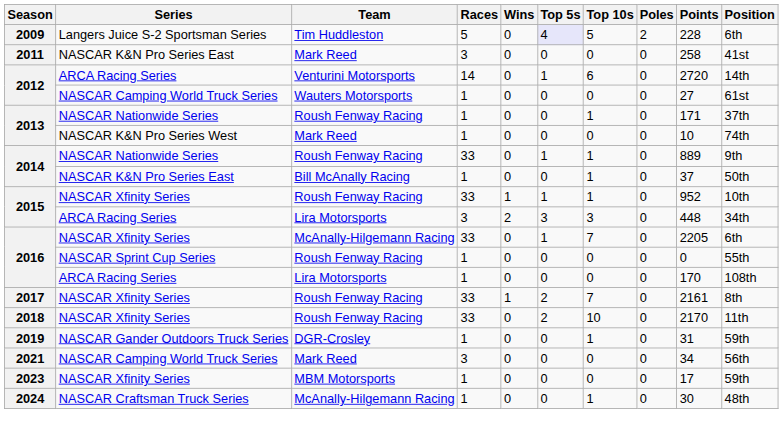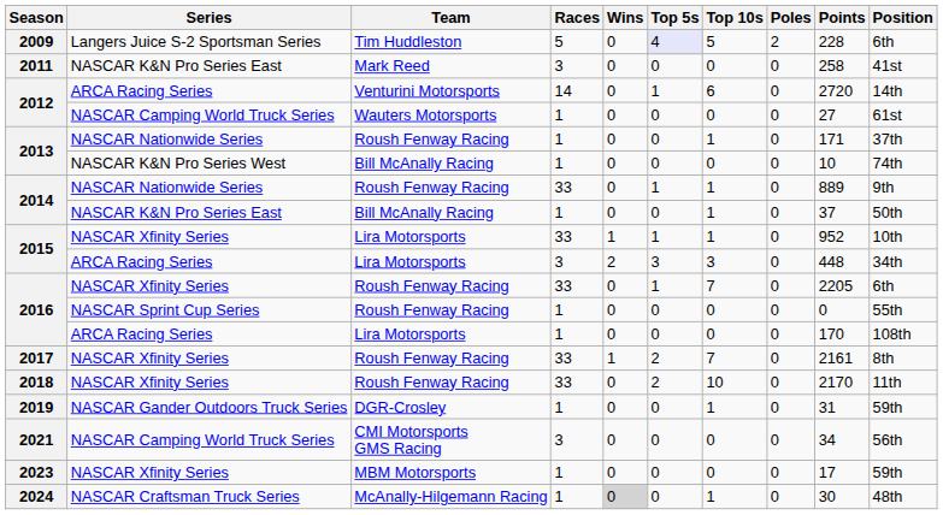 <table class="wikitable" style="font-size: 95%;">
 <tr>
 <th>Season</th>
 <th>Series</th>
 <th>Team</th>
 <th>Races</th>
 <th>Wins</th>
 <th>Top 5s</th>
 <th>Top 10s</th>
 <th>Poles</th>
 <th>Points</th>
 <th>Position</th>
 </tr>
 <tr>
 <th>2009</th>
 <td>Langers Juice S-2 Sportsman Series</td>
 <td><a href='#'>Tim Huddleston</a></td>
 <td>5</td>
 <td>0</td>
 <td style="background: lavender;">4</td>
 <td>5</td>
 <td>2</td>
 <td>228</td>
 <td>6th</td>
 </tr>
 <tr>
 <th>2011</th>
 <td>NASCAR K&N Pro Series East</td>
 <td><a href='#'>Mark Reed</a></td>
 <td>3</td>
 <td>0</td>
 <td>0</td>
 <td>0</td>
 <td>0</td>
 <td>258</td>
 <td>41st</td>
 </tr>
 <tr>
 <th rowspan=2>2012</th>
 <td><a href='#'>ARCA Racing Series</a></td>
 <td><a href='#'>Venturini Motorsports</a></td>
 <td>14</td>
 <td>0</td>
 <td>1</td>
 <td>6</td>
 <td>0</td>
 <td>2720</td>
 <td>14th</td>
 </tr>
 <tr>
 <td><a href='#'>NASCAR Camping World Truck Series</a></td>
 <td><a href='#'>Wauters Motorsports</a></td>
 <td>1</td>
 <td>0</td>
 <td>0</td>
 <td>0</td>
 <td>0</td>
 <td>27</td>
 <td>61st</td>
 </tr>
 <tr>
 <th rowspan=2>2013</th>
 <td><a href='#'>NASCAR Nationwide Series</a></td>
 <td><a href='#'>Roush Fenway Racing</a></td>
 <td>1</td>
 <td>0</td>
 <td>0</td>
 <td>1</td>
 <td>0</td>
 <td>171</td>
 <td>37th</td>
 </tr>
 <tr>
 <td>NASCAR K&N Pro Series West</td>
-<td><a href='#'>Mark Reed</a></td>
+<td><a href='#'>Bill McAnally Racing</a></td>
 <td>1</td>
 <td>0</td>
 <td>0</td>
 <td>0</td>
 <td>0</td>
 <td>10</td>
 <td>74th</td>
 </tr>
 <tr>
 <th rowspan=2>2014</th>
 <td><a href='#'>NASCAR Nationwide Series</a></td>
 <td><a href='#'>Roush Fenway Racing</a></td>
 <td>33</td>
 <td>0</td>
 <td>1</td>
 <td>1</td>
 <td>0</td>
 <td>889</td>
 <td>9th</td>
 </tr>
 <tr>
 <td><a href='#'>NASCAR K&N Pro Series East</a></td>
 <td><a href='#'>Bill McAnally Racing</a></td>
 <td>1</td>
 <td>0</td>
 <td>0</td>
 <td>1</td>
 <td>0</td>
 <td>37</td>
 <td>50th</td>
 </tr>
 <tr>
 <th rowspan=2>2015</th>
 <td><a href='#'>NASCAR Xfinity Series</a></td>
-<td><a href='#'>Roush Fenway Racing</a></td>
+<td><a href='#'>Lira Motorsports</a></td>
 <td>33</td>
 <td>1</td>
 <td>1</td>
 <td>1</td>
 <td>0</td>
 <td>952</td>
 <td>10th</td>
 </tr>
 <tr>
 <td><a href='#'>ARCA Racing Series</a></td>
 <td><a href='#'>Lira Motorsports</a></td>
 <td>3</td>
 <td>2</td>
 <td>3</td>
 <td>3</td>
 <td>0</td>
 <td>448</td>
 <td>34th</td>
 </tr>
 <tr>
 <th rowspan=3>2016</th>
 <td><a href='#'>NASCAR Xfinity Series</a></td>
-<td><a href='#'>McAnally-Hilgemann Racing</a></td>
+<td><a href='#'>Roush Fenway Racing</a></td>
 <td>33</td>
 <td>0</td>
 <td>1</td>
 <td>7</td>
 <td>0</td>
 <td>2205</td>
 <td>6th</td>
 </tr>
 <tr>
 <td><a href='#'>NASCAR Sprint Cup Series</a></td>
 <td><a href='#'>Roush Fenway Racing</a></td>
 <td>1</td>
 <td>0</td>
 <td>0</td>
 <td>0</td>
 <td>0</td>
 <td>0</td>
 <td>55th</td>
 </tr>
 <tr>
 <td><a href='#'>ARCA Racing Series</a></td>
 <td><a href='#'>Lira Motorsports</a></td>
 <td>1</td>
 <td>0</td>
 <td>0</td>
 <td>0</td>
 <td>0</td>
 <td>170</td>
 <td>108th</td>
 </tr>
 <tr>
 <th>2017</th>
 <td><a href='#'>NASCAR Xfinity Series</a></td>
 <td><a href='#'>Roush Fenway Racing</a></td>
 <td>33</td>
 <td>1</td>
 <td>2</td>
 <td>7</td>
 <td>0</td>
 <td>2161</td>
 <td>8th</td>
 </tr>
 <tr>
 <th>2018</th>
 <td><a href='#'>NASCAR Xfinity Series</a></td>
 <td><a href='#'>Roush Fenway Racing</a></td>
 <td>33</td>
 <td>0</td>
 <td>2</td>
 <td>10</td>
 <td>0</td>
 <td>2170</td>
 <td>11th</td>
 </tr>
 <tr>
 <th>2019</th>
 <td><a href='#'>NASCAR Gander Outdoors Truck Series</a></td>
 <td><a href='#'>DGR-Crosley</a></td>
 <td>1</td>
 <td>0</td>
 <td>0</td>
 <td>1</td>
 <td>0</td>
 <td>31</td>
 <td>59th</td>
 </tr>
 <tr>
 <th>2021</th>
 <td><a href='#'>NASCAR Camping World Truck Series</a></td>
-<td><a href='#'>Mark Reed</a></td>
+<td><a href='#'>CMI Motorsports</a><br><a href='#'>GMS Racing</a></td>
 <td>3</td>
 <td>0</td>
 <td>0</td>
 <td>0</td>
 <td>0</td>
 <td>34</td>
 <td>56th</td>
 </tr>
 <tr>
 <th>2023</th>
 <td><a href='#'>NASCAR Xfinity Series</a></td>
 <td><a href='#'>MBM Motorsports</a></td>
 <td>1</td>
 <td>0</td>
 <td>0</td>
 <td>0</td>
 <td>0</td>
 <td>17</td>
 <td>59th</td>
 </tr>
 <tr>
 <th>2024</th>
 <td><a href='#'>NASCAR Craftsman Truck Series</a></td>
 <td><a href='#'>McAnally-Hilgemann Racing</a></td>
 <td>1</td>
-<td>0</td>
+<td style="background: lightgrey;">0</td>
 <td>0</td>
 <td>1</td>
 <td>0</td>
 <td>30</td>
 <td>48th</td>
 </tr>
 </table>
